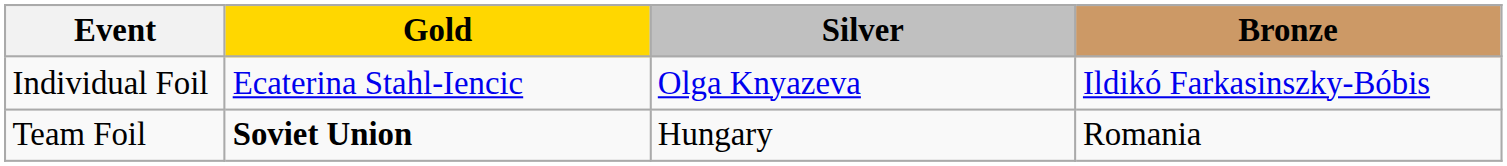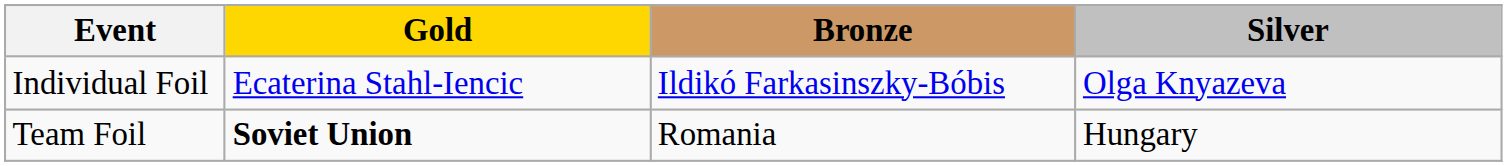 <table class="wikitable">
 <tr>
 <th width="100">Event</th>
 <th style="background-color:gold;" width="200"> Gold</th>
+<th style="background-color:#CC9966;" width="200"> Bronze</th>
 <th style="background-color:silver;" width="200"> Silver</th>
-<th style="background-color:#CC9966;" width="200"> Bronze</th>
 </tr>
 <tr>
 <td>Individual Foil</td>
 <td> <a href='#'>Ecaterina Stahl-Iencic</a></td>
+<td> <a href='#'>Ildikó Farkasinszky-Bóbis</a></td>
 <td> <a href='#'>Olga Knyazeva</a></td>
-<td> <a href='#'>Ildikó Farkasinszky-Bóbis</a></td>
 </tr>
 <tr>
 <td>Team Foil</td>
 <td><strong> Soviet Union</strong></td>
+<td> Romania</td>
 <td> Hungary</td>
-<td> Romania</td>
 </tr>
 </table>
